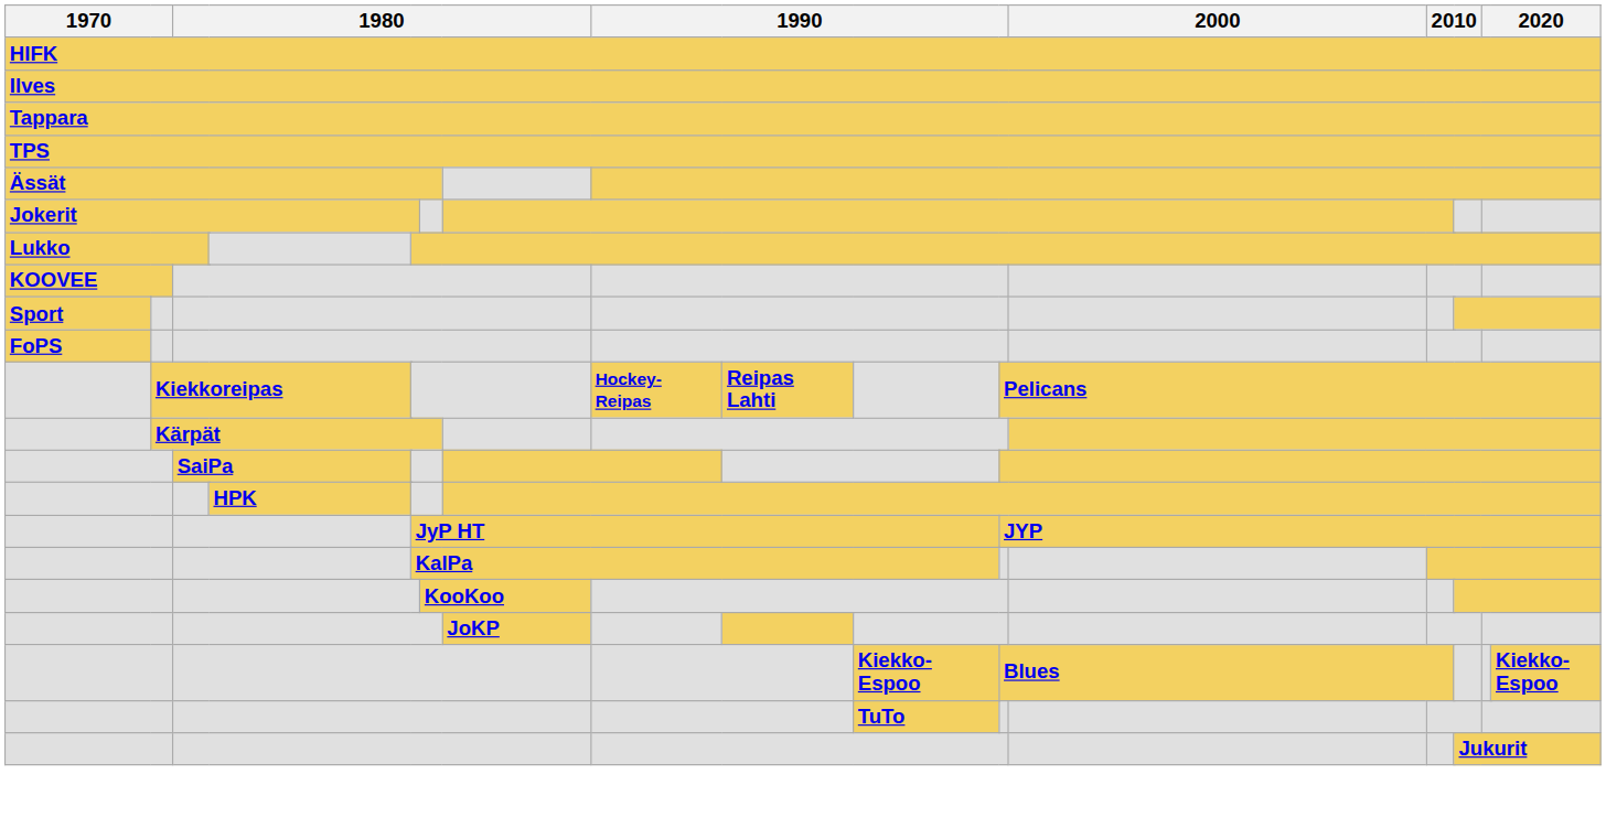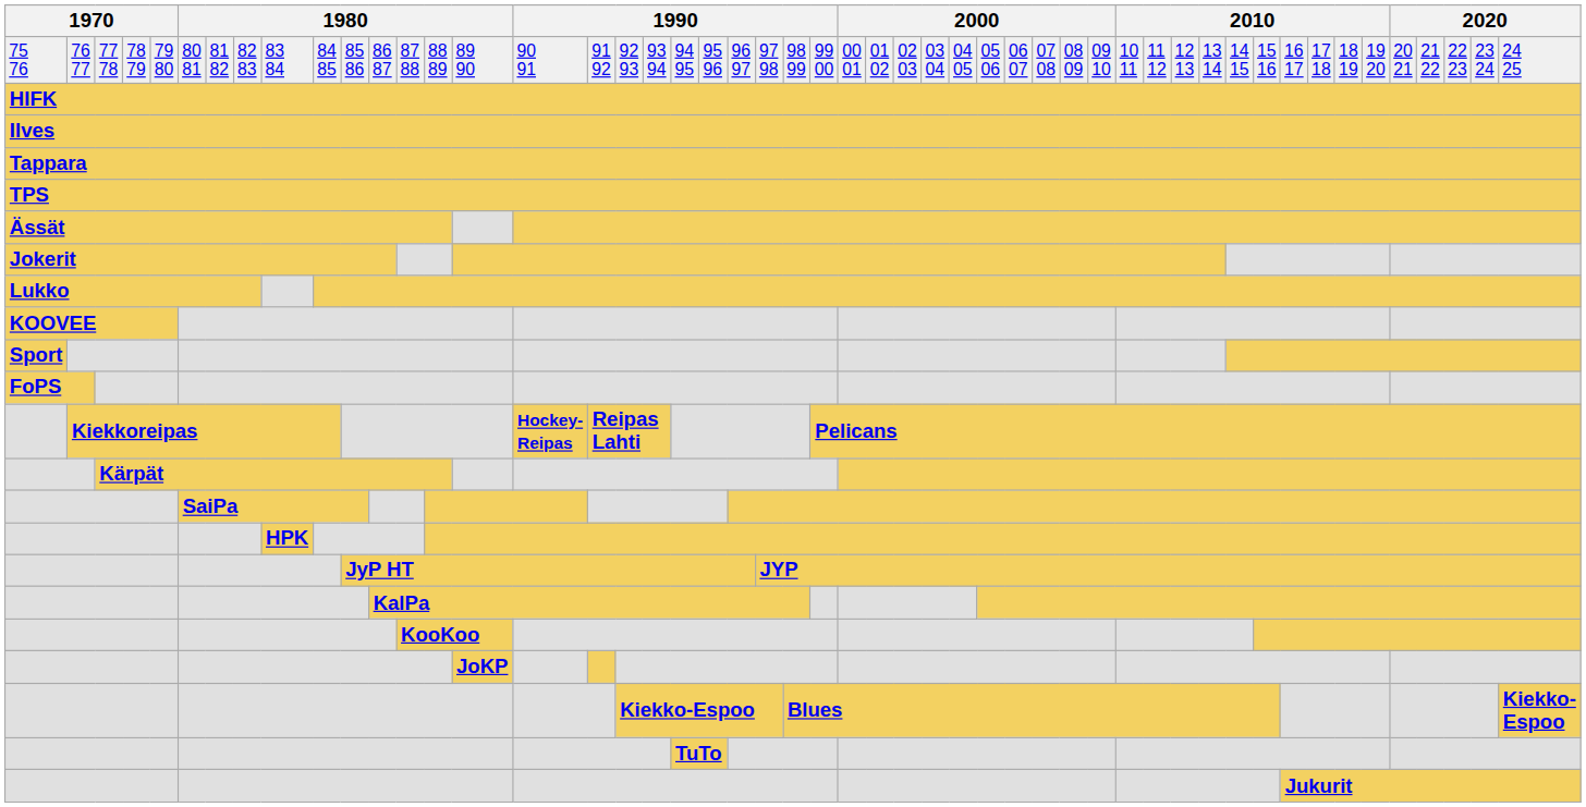 <table class="wikitable">
 <tr>
 <th colspan="5" style="width:10.5%;">1970</th>
 <th colspan="10" style="width:26.2%;">1980</th>
 <th colspan="10" style="width:26.2%;">1990</th>
 <th colspan="10" style="width:26.2%;">2000</th>
 <th colspan="10" style="width:26,2%;">2010</th>
 <th colspan="5" style="width:26,2%;">2020</th>
+</tr>
+<tr style="background:#f0f0f0; font-size:85%;">
+<td style="width:2.63%;"><a href='#'>75<br>76</a></td>
+<td style="width:2.63%;"><a href='#'>76<br>77</a></td>
+<td style="width:2.63%;"><a href='#'>77<br>78</a></td>
+<td style="width:2.63%;"><a href='#'>78<br>79</a></td>
+<td style="width:2.63%;"><a href='#'>79<br>80</a></td>
+<td style="width:2.63%;"><a href='#'>80<br>81</a></td>
+<td style="width:2.63%;"><a href='#'>81<br>82</a></td>
+<td style="width:2.63%;"><a href='#'>82<br>83</a></td>
+<td style="width:2.63%;"><a href='#'>83<br>84</a></td>
+<td style="width:2.63%;"><a href='#'>84<br>85</a></td>
+<td style="width:2.63%;"><a href='#'>85<br>86</a></td>
+<td style="width:2.63%;"><a href='#'>86<br>87</a></td>
+<td style="width:2.63%;"><a href='#'>87<br>88</a></td>
+<td style="width:2.63%;"><a href='#'>88<br>89</a></td>
+<td style="width:2.63%;"><a href='#'>89<br>90</a></td>
+<td style="width:2.63%;"><a href='#'>90<br>91</a></td>
+<td style="width:2.63%;"><a href='#'>91<br>92</a></td>
+<td style="width:2.63%;"><a href='#'>92<br>93</a></td>
+<td style="width:2.63%;"><a href='#'>93<br>94</a></td>
+<td style="width:2.63%;"><a href='#'>94<br>95</a></td>
+<td style="width:2.63%;"><a href='#'>95<br>96</a></td>
+<td style="width:2.63%;"><a href='#'>96<br>97</a></td>
+<td style="width:2.63%;"><a href='#'>97<br>98</a></td>
+<td style="width:2.63%;"><a href='#'>98<br>99</a></td>
+<td style="width:2.63%;"><a href='#'>99<br>00</a></td>
+<td style="width:2.63%;"><a href='#'>00<br>01</a></td>
+<td style="width:2.63%;"><a href='#'>01<br>02</a></td>
+<td style="width:2.63%;"><a href='#'>02<br>03</a></td>
+<td style="width:2.63%;"><a href='#'>03<br>04</a></td>
+<td style="width:2.63%;"><a href='#'>04<br>05</a></td>
+<td style="width:2.63%;"><a href='#'>05<br>06</a></td>
+<td style="width:2.63%;"><a href='#'>06<br>07</a></td>
+<td style="width:2.63%;"><a href='#'>07<br>08</a></td>
+<td style="width:2.63%;"><a href='#'>08<br>09</a></td>
+<td style="width:2.63%;"><a href='#'>09<br>10</a></td>
+<td style="width:2.63%;"><a href='#'>10<br>11</a></td>
+<td style="width:2.63%;"><a href='#'>11<br>12</a></td>
+<td style="width:2.63%;"><a href='#'>12<br>13</a></td>
+<td style="width:2.63%;"><a href='#'>13<br>14</a></td>
+<td style="width:2.63%;"><a href='#'>14<br>15</a></td>
+<td style="width:2.63%;"><a href='#'>15<br>16</a></td>
+<td style="width:2.63%;"><a href='#'>16<br>17</a></td>
+<td style="width:2.63%;"><a href='#'>17<br>18</a></td>
+<td style="width:2.63%;"><a href='#'>18<br>19</a></td>
+<td style="width:2.63%;"><a href='#'>19<br>20</a></td>
+<td style="width:2.63%;"><a href='#'>20<br>21</a></td>
+<td><a href='#'>21<br>22</a></td>
+<td><a href='#'>22<br>23</a></td>
+<td><a href='#'>23<br>24</a></td>
+<td><a href='#'>24<br>25</a></td>
 </tr>
 <tr style="background:#e0e0e0;">
 <td colspan="50" style="color:white; background:#f3d161;"><strong><a href='#'>HIFK</a></strong></td>
 </tr>
 <tr style="background:#e0e0e0;">
 <td colspan="50" style="color:white; background:#f3d161;"><strong><a href='#'>Ilves</a></strong></td>
 </tr>
 <tr style="background:#e0e0e0;">
 <td colspan="50" style="color:white; background:#f3d161;"><strong><a href='#'>Tappara</a></strong></td>
 </tr>
 <tr style="background:#e0e0e0;">
 <td colspan="50" style="color:silver; background:#f3d161;"><strong><a href='#'>TPS</a></strong></td>
 </tr>
 <tr style="background:#e0e0e0;">
 <td colspan="14" style="color:white; background:#f3d161;"><strong><a href='#'>Ässät</a></strong></td>
 <td></td>
 <td colspan="35" style="color:white; background:#f3d161;"></td>
 </tr>
 <tr style="background:#e0e0e0;">
 <td colspan="12" style="color:white; background:#f3d161;"><strong><a href='#'>Jokerit</a></strong></td>
 <td colspan=2></td>
 <td colspan="25" style="color:white; background:#f3d161;"></td>
 <td colspan=6></td>
 <td colspan="5"></td>
 </tr>
 <tr style="background:#e0e0e0;">
 <td colspan="8" style="color:white; background:#f3d161;"><strong><a href='#'>Lukko</a></strong></td>
 <td></td>
 <td colspan="41" style="color:white; background:#f3d161;"></td>
 </tr>
 <tr style="background:#e0e0e0;">
 <td colspan="5" style="color:white; background:#f3d161;"><strong><a href='#'>KOOVEE</a></strong></td>
 <td colspan=10></td>
 <td colspan=10></td>
 <td colspan=10></td>
 <td colspan=10></td>
 <td colspan="5"></td>
 </tr>
 <tr style="background:#e0e0e0;">
 <td style="color:white; background:#f3d161;"><strong><a href='#'>Sport</a></strong></td>
 <td colspan=4></td>
 <td colspan=10></td>
 <td colspan=10></td>
 <td colspan=10></td>
 <td colspan=4></td>
 <td colspan="11" style="color:white; background:#f3d161;"></td>
 </tr>
 <tr style="background:#e0e0e0;">
 <td colspan="2" style="color:white; background:#f3d161;"><strong><a href='#'>FoPS</a></strong></td>
 <td colspan=3></td>
 <td colspan=10></td>
 <td colspan=10></td>
 <td colspan=10></td>
 <td colspan=10></td>
 <td colspan="5"></td>
 </tr>
 <tr style="background:#e0e0e0;">
 <td></td>
 <td colspan="9" style="color:white; background:#f3d161;"><strong><a href='#'>Kiekkoreipas</a></strong></td>
 <td colspan=5></td>
 <td style="color:white; background:#f3d161;"><small><strong><a href='#'>Hockey-Reipas</a></strong></small></td>
 <td colspan="3" style="color:white; background:#f3d161;"><strong><a href='#'>Reipas Lahti</a></strong></td>
 <td colspan=5></td>
 <td colspan="26" style="color:white; background:#f3d161;"><strong><a href='#'>Pelicans</a></strong></td>
 </tr>
 <tr style="background:#e0e0e0;">
 <td colspan=2></td>
 <td colspan="12" style="color:white; background:#f3d161;"><strong><a href='#'>Kärpät</a></strong></td>
 <td></td>
 <td colspan=10></td>
 <td colspan="25" style="color:white; background:#f3d161;"></td>
 </tr>
 <tr style="background:#e0e0e0;">
 <td colspan= 5></td>
 <td colspan="6" style="color:red; background:#f3d161;"><strong><a href='#'>SaiPa</a></strong></td>
 <td colspan=2></td>
 <td colspan="3" style="color:red; background:#f3d161;"></td>
 <td colspan=5></td>
 <td colspan="29" style="color:red; background:#f3d161;"></td>
 </tr>
 <tr style="background:#e0e0e0;">
 <td colspan=5></td>
 <td colspan=3></td>
 <td style="color:red; background:#f3d161;"><strong><a href='#'>HPK</a></strong></td>
 <td colspan=4></td>
 <td colspan="37" style="color:red; background:#f3d161;"></td>
 </tr>
 <tr style="background:#e0e0e0;">
 <td colspan=5></td>
 <td colspan=5></td>
 <td colspan="12" style="color:red; background:#f3d161;"><strong><a href='#'>JyP HT</a></strong></td>
 <td colspan="28" style="color:red; background:#f3d161;"><strong><a href='#'>JYP</a></strong></td>
 </tr>
 <tr style="background:#e0e0e0;">
 <td colspan=5></td>
 <td colspan=6></td>
 <td colspan="13" style="color:red; background:#f3d161;"><strong><a href='#'>KalPa</a></strong></td>
 <td></td>
 <td colspan=5></td>
 <td colspan="20" style="color:red; background:#f3d161;"></td>
 </tr>
 <tr style="background:#e0e0e0;">
 <td colspan=5></td>
 <td colspan=7></td>
 <td colspan="3" style="color:red; background:#f3d161;"><strong><a href='#'>KooKoo</a></strong></td>
 <td colspan=10></td>
 <td colspan=10></td>
 <td colspan=5></td>
 <td colspan="10" style="color:red; background:#f3d161;"></td>
 </tr>
 <tr style="background:#e0e0e0;">
 <td colspan=5></td>
 <td colspan=9></td>
 <td style="color:red; background:#f3d161;"><strong><a href='#'>JoKP</a></strong></td>
 <td></td>
 <td style="color:red; background:#f3d161;"></td>
 <td colspan=8></td>
 <td colspan=10></td>
 <td colspan=10></td>
 <td colspan="5"></td>
 </tr>
 <tr style="background:#e0e0e0;">
 <td colspan=5></td>
 <td colspan=10></td>
 <td colspan=2></td>
 <td colspan="6" style="color:red; background:#f3d161;"><strong><a href='#'>Kiekko-Espoo</a></strong></td>
 <td colspan="18" style="color:red; background:#f3d161;"><strong><a href='#'>Blues</a></strong></td>
 <td colspan=4></td>
 <td colspan="4"></td>
 <td style="color:red; background:#f3d161;"><strong><a href='#'>Kiekko-Espoo</a></strong></td>
 </tr>
 <tr style="background:#e0e0e0;">
 <td colspan=5></td>
 <td colspan=10></td>
 <td colspan=4></td>
 <td colspan="2" style="color:red; background:#f3d161;"><strong><a href='#'>TuTo</a></strong></td>
 <td colspan=4></td>
 <td colspan=10></td>
 <td colspan=10></td>
 <td colspan="5"></td>
 </tr>
 <tr style="background:#e0e0e0;">
 <td colspan=5></td>
 <td colspan=10></td>
 <td colspan=10></td>
 <td colspan=10></td>
 <td colspan=6></td>
 <td colspan="9" style="color:red; background:#f3d161;"><strong><a href='#'>Jukurit</a></strong></td>
 </tr>
 </table>
